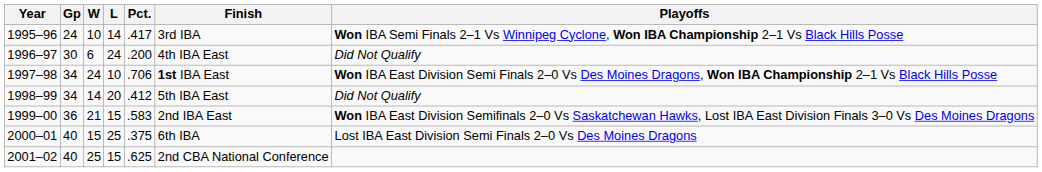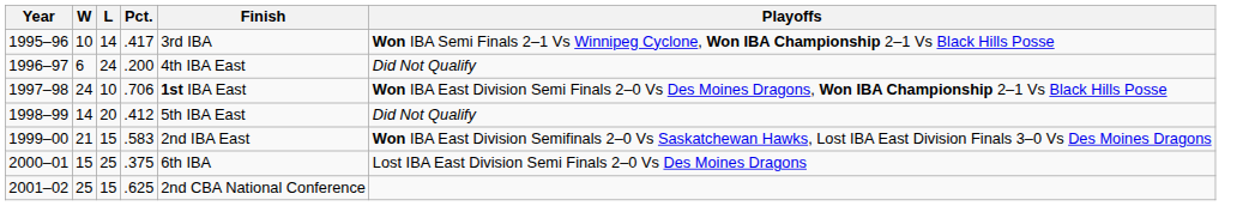 <table class="wikitable">
 <tr>
 <th>Year</th>
-<th>Gp</th>
 <th>W</th>
 <th>L</th>
 <th>Pct.</th>
 <th>Finish</th>
 <th>Playoffs</th>
 </tr>
 <tr>
 <td>1995–96</td>
-<td>24</td>
 <td>10</td>
 <td>14</td>
 <td>.417</td>
 <td>3rd IBA</td>
 <td><strong>Won</strong> IBA Semi Finals 2–1 Vs <a href='#'>Winnipeg Cyclone</a>, <strong>Won</strong> <strong>IBA Championship</strong> 2–1 Vs <a href='#'>Black Hills Posse</a></td>
 </tr>
 <tr>
 <td>1996–97</td>
-<td>30</td>
 <td>6</td>
 <td>24</td>
 <td>.200</td>
 <td>4th IBA East</td>
 <td><em>Did Not Qualify</em></td>
 </tr>
 <tr>
 <td>1997–98</td>
-<td>34</td>
 <td>24</td>
 <td>10</td>
 <td>.706</td>
 <td><strong>1st</strong> IBA East</td>
 <td><strong>Won</strong> IBA East Division Semi Finals 2–0 Vs <a href='#'>Des Moines Dragons</a>, <strong>Won IBA Championship</strong> 2–1 Vs <a href='#'>Black Hills Posse</a></td>
 </tr>
 <tr>
 <td>1998–99</td>
-<td>34</td>
 <td>14</td>
 <td>20</td>
 <td>.412</td>
 <td>5th IBA East</td>
 <td><em>Did Not Qualify</em></td>
 </tr>
 <tr>
 <td>1999–00</td>
-<td>36</td>
 <td>21</td>
 <td>15</td>
 <td>.583</td>
 <td>2nd IBA East</td>
 <td><strong>Won</strong> IBA East Division Semifinals 2–0 Vs <a href='#'>Saskatchewan Hawks</a>, Lost IBA East Division Finals 3–0 Vs <a href='#'>Des Moines Dragons</a></td>
 </tr>
 <tr>
 <td>2000–01</td>
-<td>40</td>
 <td>15</td>
 <td>25</td>
 <td>.375</td>
 <td>6th IBA</td>
 <td>Lost IBA East Division Semi Finals 2–0 Vs <a href='#'>Des Moines Dragons</a></td>
 </tr>
 <tr>
 <td>2001–02</td>
-<td>40</td>
 <td>25</td>
 <td>15</td>
 <td>.625</td>
 <td>2nd CBA National Conference</td>
 <td></td>
 </tr>
 </table>
